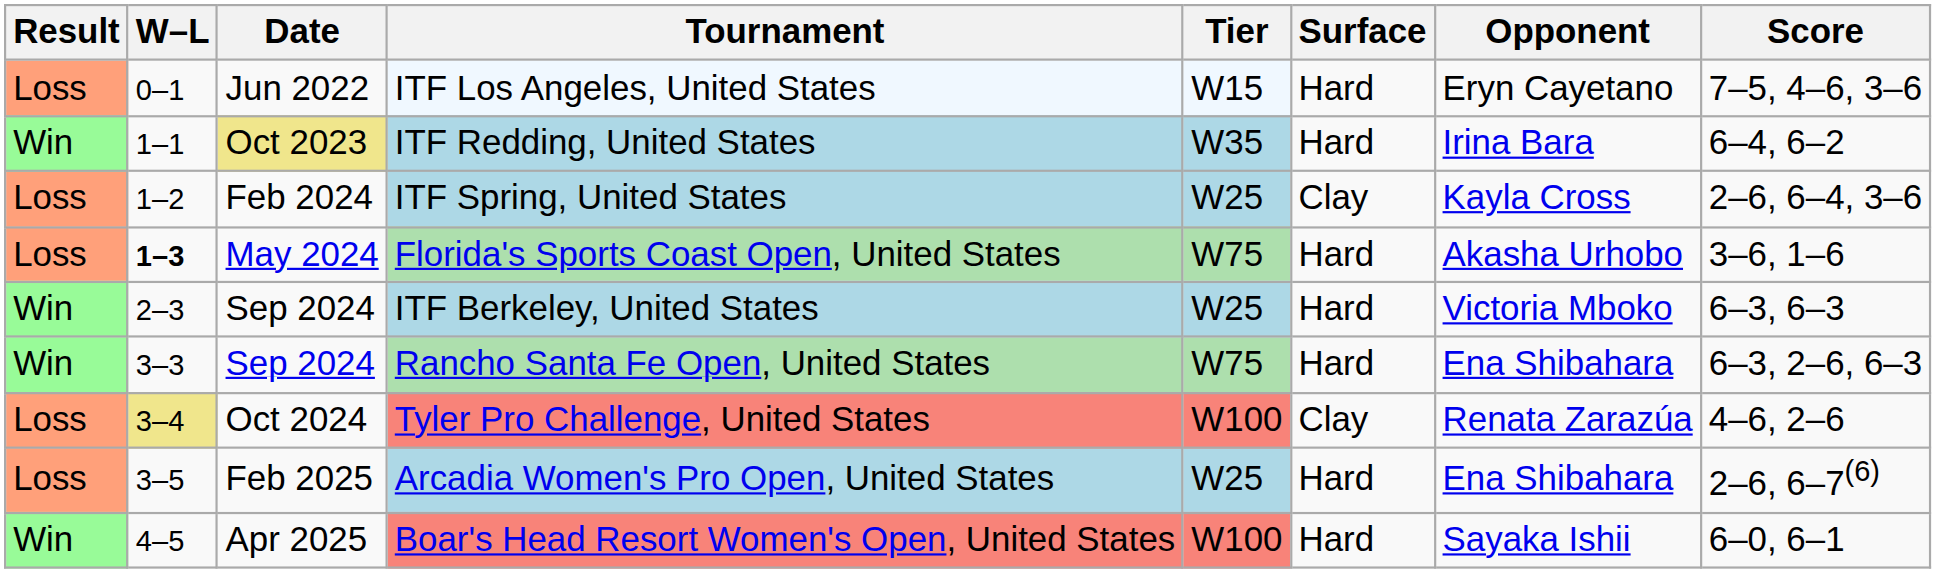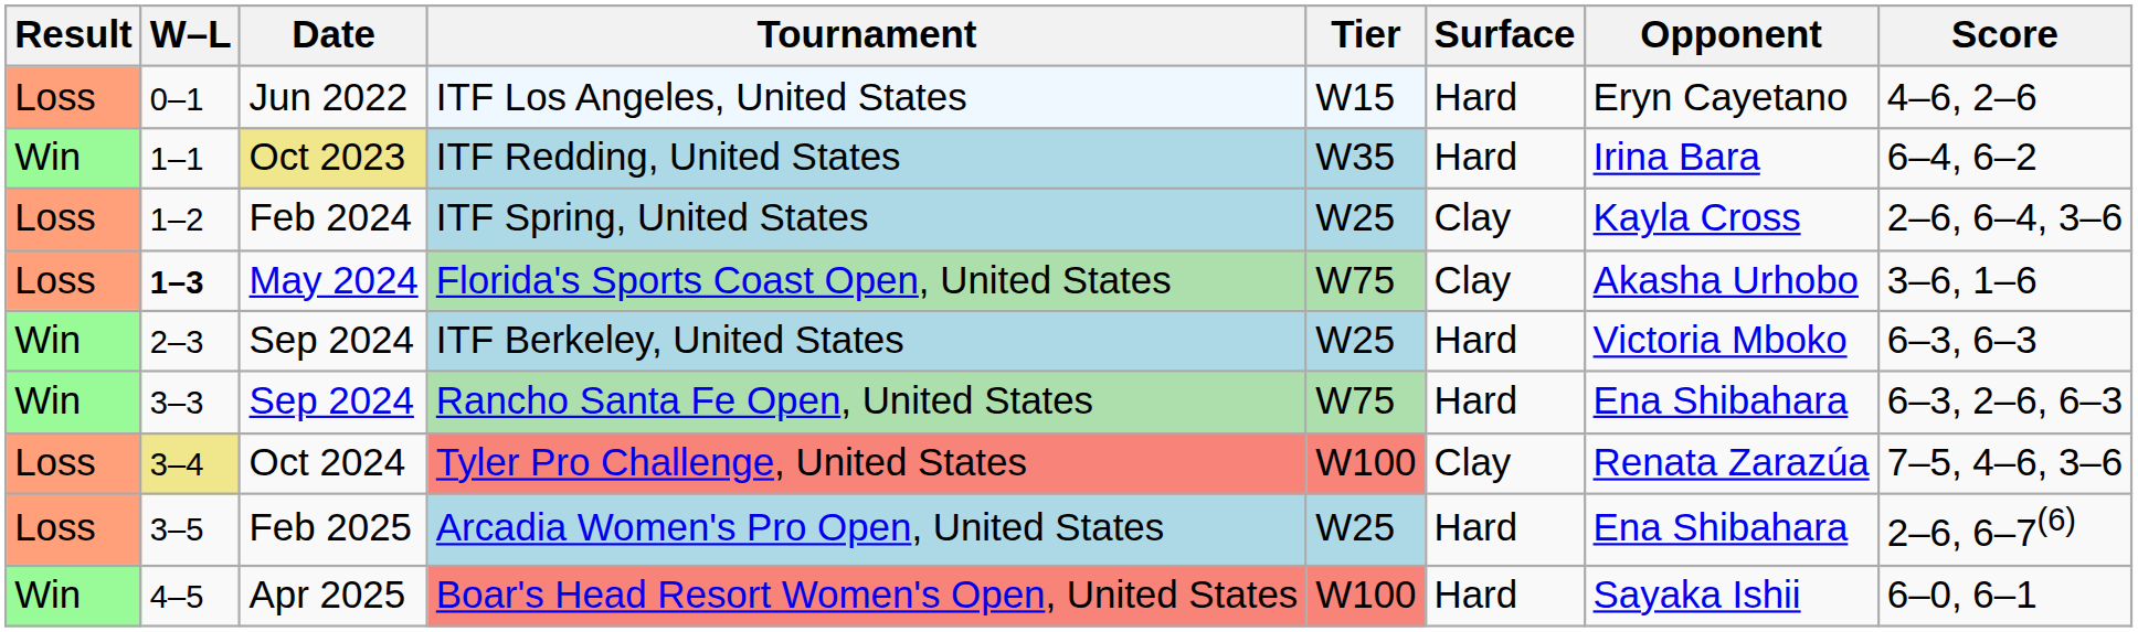 <table class="sortable wikitable">
 <tr>
 <th>Result</th>
 <th class="unsortable">W–L</th>
 <th>Date</th>
 <th>Tournament</th>
 <th>Tier</th>
 <th>Surface</th>
 <th>Opponent</th>
 <th class="unsortable">Score</th>
 </tr>
 <tr>
 <td style="background:#ffa07a;">Loss</td>
 <td><small>0–1</small></td>
 <td>Jun 2022</td>
 <td style="background:#f0f8ff;">ITF Los Angeles, United States</td>
 <td style="background:#f0f8ff;">W15</td>
 <td>Hard</td>
 <td> Eryn Cayetano</td>
-<td>7–5, 4–6, 3–6</td>
+<td>4–6, 2–6</td>
 </tr>
 <tr>
 <td style="background:#98fb98;">Win</td>
 <td><small>1–1</small></td>
 <td style="background: khaki;">Oct 2023</td>
 <td style="background:lightblue;">ITF Redding, United States</td>
 <td style="background:lightblue;">W35</td>
 <td>Hard</td>
 <td> <a href='#'>Irina Bara</a></td>
 <td>6–4, 6–2</td>
 </tr>
 <tr>
 <td style="background:#ffa07a;">Loss</td>
 <td><small>1–2</small></td>
 <td>Feb 2024</td>
 <td style="background:lightblue;">ITF Spring, United States</td>
 <td style="background:lightblue;">W25</td>
 <td>Clay</td>
 <td> <a href='#'>Kayla Cross</a></td>
 <td>2–6, 6–4, 3–6</td>
 </tr>
 <tr>
 <td style="background:#ffa07a;">Loss</td>
 <td><strong><small>1–3</small></strong></td>
 <td><a href='#'>May 2024</a></td>
 <td style="background:#addfad;"><a href='#'>Florida's Sports Coast Open</a>, United States</td>
 <td style="background:#addfad;">W75</td>
-<td>Hard</td>
+<td>Clay</td>
 <td> <a href='#'>Akasha Urhobo</a></td>
 <td>3–6, 1–6</td>
 </tr>
 <tr>
 <td style="background:#98fb98;">Win</td>
 <td><small>2–3</small></td>
 <td>Sep 2024</td>
 <td style="background:lightblue;">ITF Berkeley, United States</td>
 <td style="background:lightblue;">W25</td>
 <td>Hard</td>
 <td> <a href='#'>Victoria Mboko</a></td>
 <td>6–3, 6–3</td>
 </tr>
 <tr>
 <td style="background:#98fb98;">Win</td>
 <td><small>3–3</small></td>
 <td><a href='#'>Sep 2024</a></td>
 <td style="background:#addfad;"><a href='#'>Rancho Santa Fe Open</a>, United States</td>
 <td style="background:#addfad;">W75</td>
 <td>Hard</td>
 <td> <a href='#'>Ena Shibahara</a></td>
 <td>6–3, 2–6, 6–3</td>
 </tr>
 <tr>
 <td style="background:#ffa07a;">Loss</td>
 <td style="background: khaki;"><small>3–4</small></td>
 <td>Oct 2024</td>
 <td bgcolor="#f88379"><a href='#'>Tyler Pro Challenge</a>, United States</td>
 <td bgcolor="#f88379">W100</td>
 <td>Clay</td>
 <td> <a href='#'>Renata Zarazúa</a></td>
-<td>4–6, 2–6</td>
+<td>7–5, 4–6, 3–6</td>
 </tr>
 <tr>
 <td style="background:#ffa07a;">Loss</td>
 <td><small>3–5</small></td>
 <td>Feb 2025</td>
 <td style="background:lightblue;"><a href='#'>Arcadia Women's Pro Open</a>, United States</td>
 <td style="background:lightblue;">W25</td>
 <td>Hard</td>
 <td> <a href='#'>Ena Shibahara</a></td>
 <td>2–6, 6–7<sup>(6)</sup></td>
 </tr>
 <tr>
 <td style="background:#98fb98;">Win</td>
 <td><small>4–5</small></td>
 <td>Apr 2025</td>
 <td bgcolor="#f88379"><a href='#'>Boar's Head Resort Women's Open</a>, United States</td>
 <td bgcolor="#f88379">W100</td>
 <td>Hard</td>
 <td> <a href='#'>Sayaka Ishii</a></td>
 <td>6–0, 6–1</td>
 </tr>
 </table>
